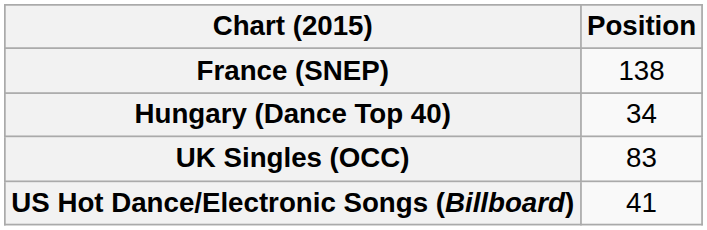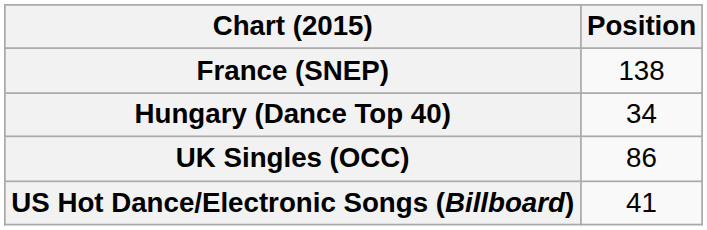 <table class="wikitable sortable plainrowheaders" style="text-align:center">
 <tr>
 <th>Chart (2015)</th>
 <th>Position</th>
 </tr>
 <tr>
 <th scope="row">France (SNEP)</th>
 <td>138</td>
 </tr>
 <tr>
 <th scope="row">Hungary (Dance Top 40)</th>
 <td>34</td>
 </tr>
 <tr>
 <th scope="row">UK Singles (OCC)</th>
-<td>83</td>
+<td>86</td>
 </tr>
 <tr>
 <th scope="row">US Hot Dance/Electronic Songs (<em>Billboard</em>)</th>
 <td>41</td>
 </tr>
 </table>
